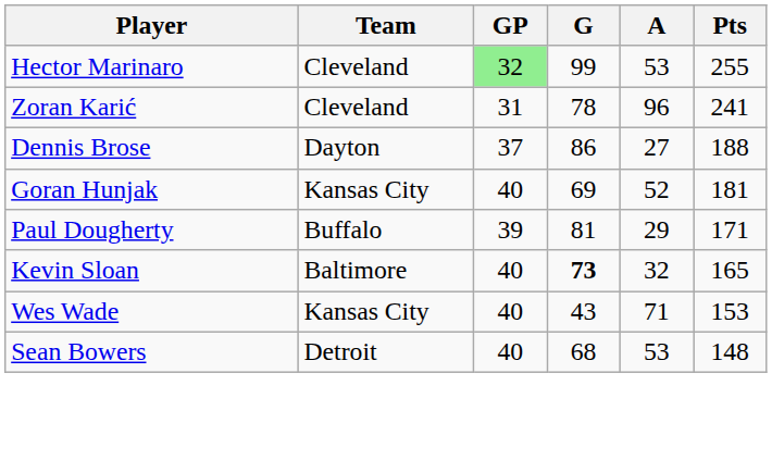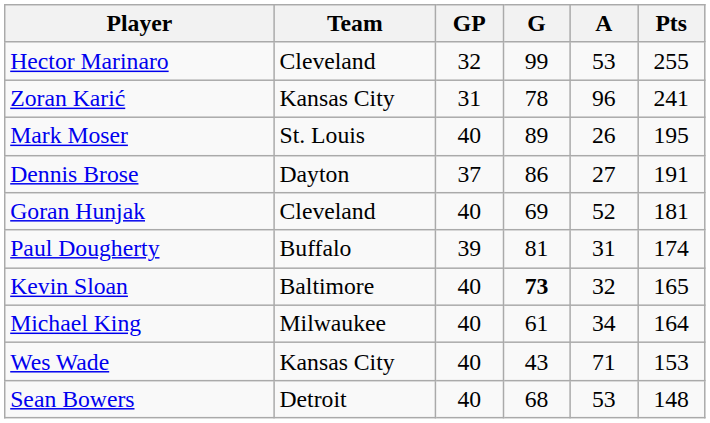 <table class="wikitable">
 <tr>
 <th width="30%">Player</th>
 <th width="18%">Team</th>
 <th width="7.5%">GP</th>
 <th width="7.5%">G</th>
 <th width="7.5%">A</th>
 <th width="7.5%">Pts</th>
 </tr>
 <tr align=center>
 <td align=left><a href='#'>Hector Marinaro</a></td>
 <td align=left>Cleveland</td>
-<td style="background: lightgreen;">32</td>
+<td>32</td>
 <td>99</td>
 <td>53</td>
 <td>255</td>
 </tr>
 <tr align=center>
 <td align=left><a href='#'>Zoran Karić</a></td>
-<td align=left>Cleveland</td>
+<td align=left>Kansas City</td>
 <td>31</td>
 <td>78</td>
 <td>96</td>
 <td>241</td>
+</tr>
+<tr align=center>
+<td align=left><a href='#'>Mark Moser</a></td>
+<td align=left>St. Louis</td>
+<td>40</td>
+<td>89</td>
+<td>26</td>
+<td>195</td>
 </tr>
 <tr align=center>
 <td align=left><a href='#'>Dennis Brose</a></td>
 <td align=left>Dayton</td>
 <td>37</td>
 <td>86</td>
 <td>27</td>
-<td>188</td>
+<td>191</td>
 </tr>
 <tr align=center>
 <td align=left><a href='#'>Goran Hunjak</a></td>
-<td align=left>Kansas City</td>
+<td align=left>Cleveland</td>
 <td>40</td>
 <td>69</td>
 <td>52</td>
 <td>181</td>
 </tr>
 <tr align=center>
 <td align=left><a href='#'>Paul Dougherty</a></td>
 <td align=left>Buffalo</td>
 <td>39</td>
 <td>81</td>
-<td>29</td>
-<td>171</td>
+<td>31</td>
+<td>174</td>
 </tr>
 <tr align=center>
 <td align=left><a href='#'>Kevin Sloan</a></td>
 <td align=left>Baltimore</td>
 <td>40</td>
 <td><strong>73</strong></td>
 <td>32</td>
 <td>165</td>
+</tr>
+<tr align=center>
+<td align=left><a href='#'>Michael King</a></td>
+<td align=left>Milwaukee</td>
+<td>40</td>
+<td>61</td>
+<td>34</td>
+<td>164</td>
 </tr>
 <tr align=center>
 <td align=left><a href='#'>Wes Wade</a></td>
 <td align=left>Kansas City</td>
 <td>40</td>
 <td>43</td>
 <td>71</td>
 <td>153</td>
 </tr>
 <tr align=center>
 <td align=left><a href='#'>Sean Bowers</a></td>
 <td align=left>Detroit</td>
 <td>40</td>
 <td>68</td>
 <td>53</td>
 <td>148</td>
 </tr>
 </table>
